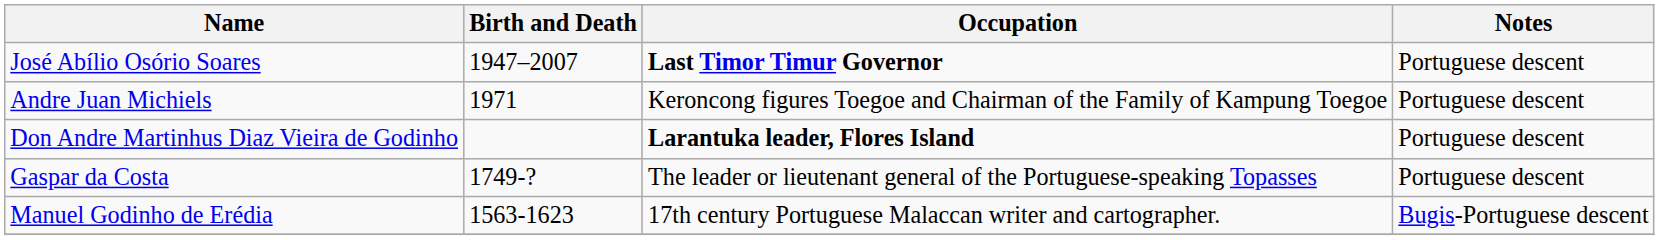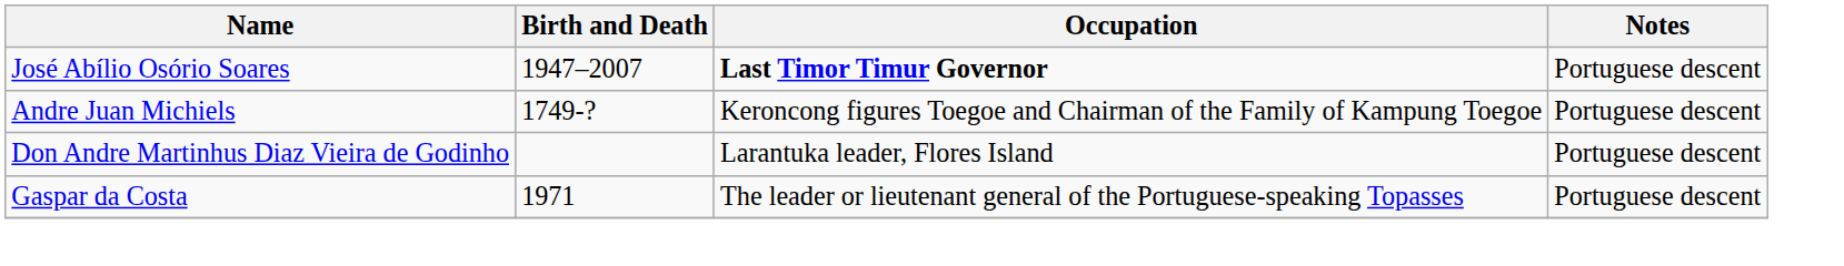 <table class="wikitable" border="1">
 <tr>
 <th>Name</th>
 <th>Birth and Death</th>
 <th>Occupation</th>
 <th>Notes</th>
 </tr>
 <tr>
 <td><a href='#'>José Abílio Osório Soares</a></td>
 <td>1947–2007</td>
 <td><strong>Last <a href='#'>Timor Timur</a> Governor</strong></td>
 <td>Portuguese descent</td>
 </tr>
 <tr>
 <td><a href='#'>Andre Juan Michiels</a></td>
-<td>1971</td>
+<td>1749-?</td>
 <td>Keroncong figures Toegoe and Chairman of the Family of Kampung Toegoe</td>
 <td>Portuguese descent</td>
 </tr>
 <tr>
 <td><a href='#'>Don Andre Martinhus Diaz Vieira de Godinho</a></td>
 <td></td>
-<td><strong>Larantuka leader, Flores Island</strong></td>
+<td>Larantuka leader, Flores Island</td>
 <td>Portuguese descent</td>
 </tr>
 <tr>
 <td><a href='#'>Gaspar da Costa</a></td>
-<td>1749-?</td>
+<td>1971</td>
 <td>The leader or lieutenant general of the Portuguese-speaking <a href='#'>Topasses</a></td>
 <td>Portuguese descent</td>
 </tr>
 <tr>
-<td><a href='#'>Manuel Godinho de Erédia</a></td>
-<td>1563-1623</td>
-<td>17th century Portuguese Malaccan writer and cartographer.</td>
-<td><a href='#'>Bugis</a>-Portuguese descent</td>
-</tr>
-<tr>
 </tr>
 </table>
